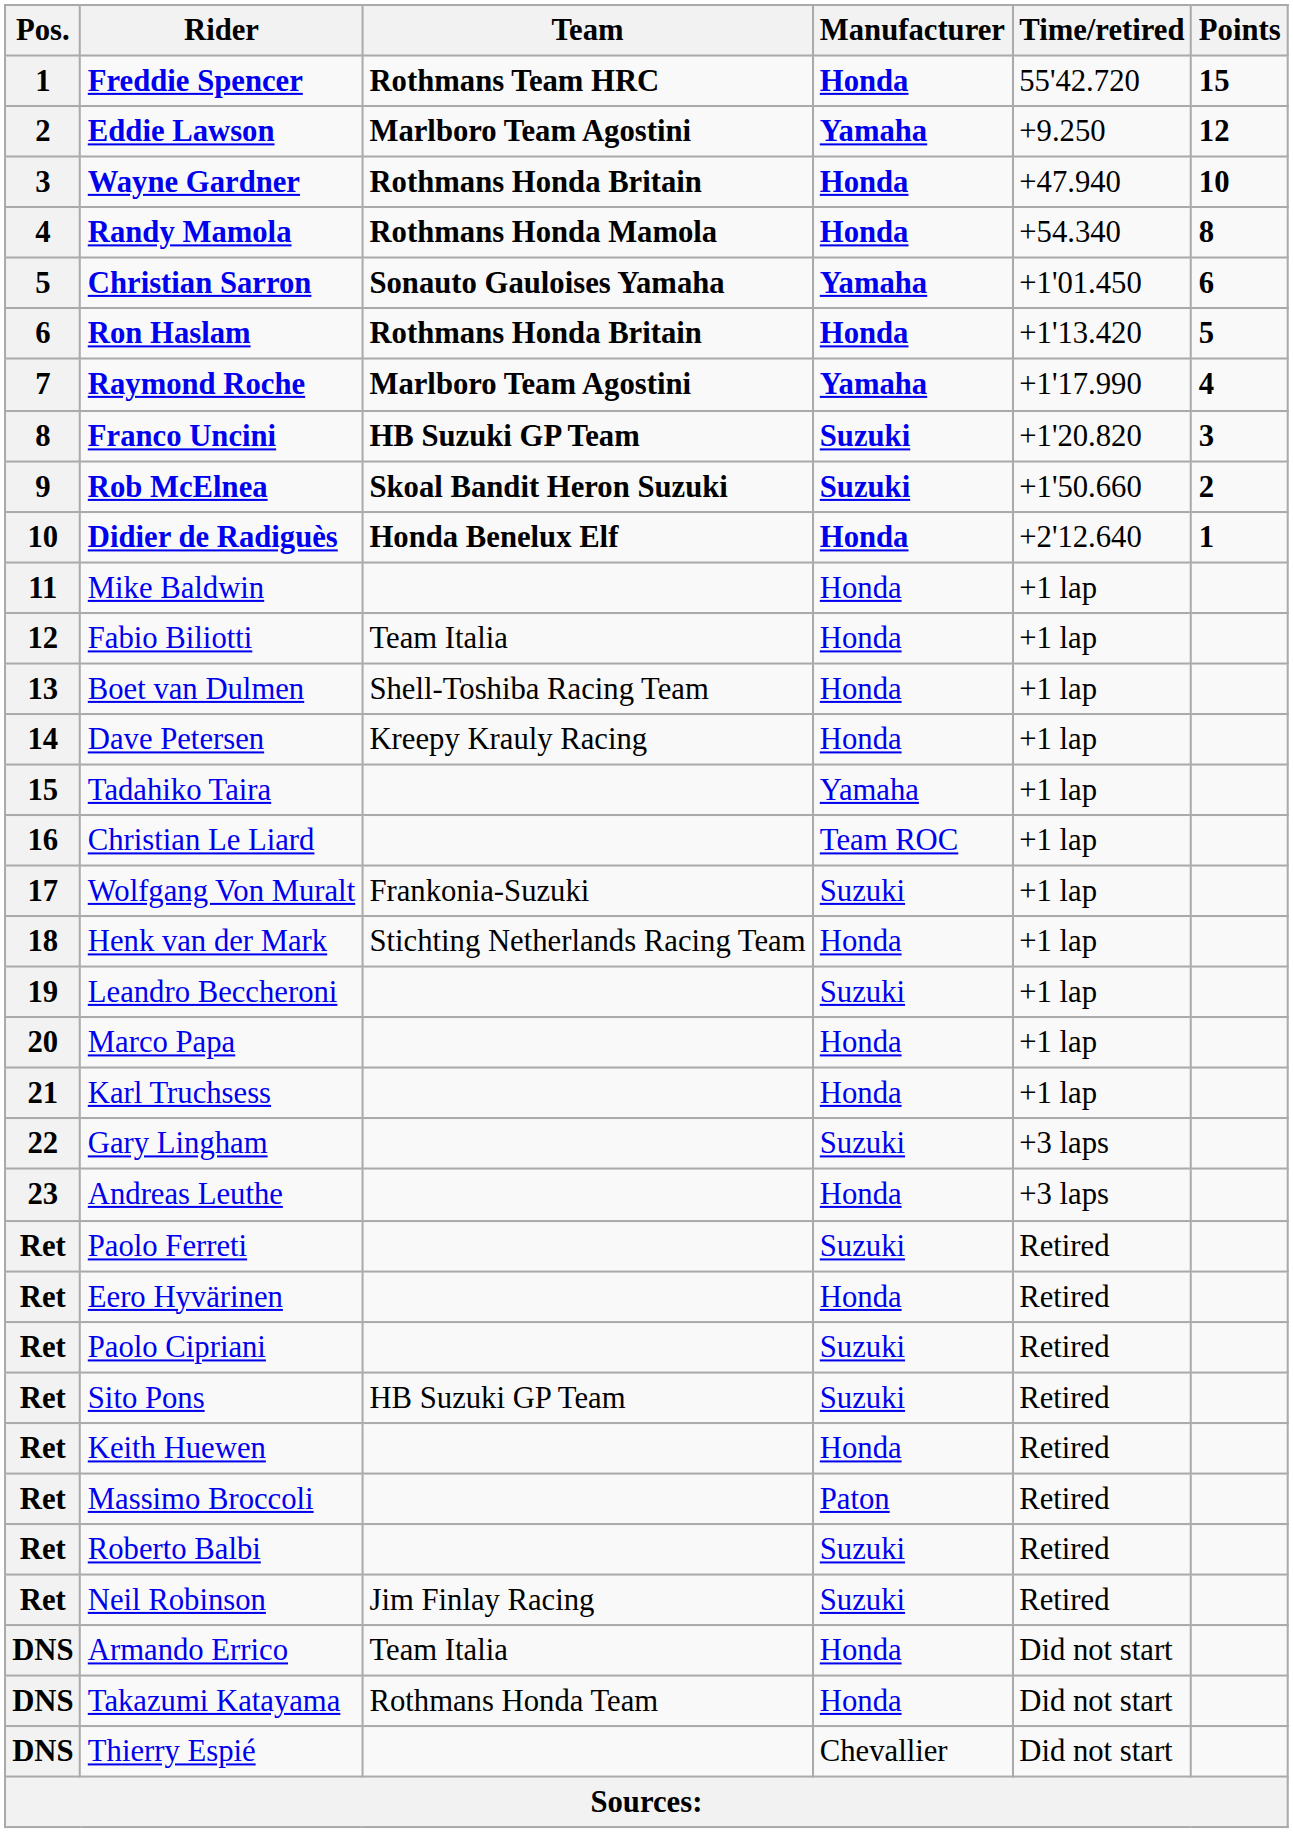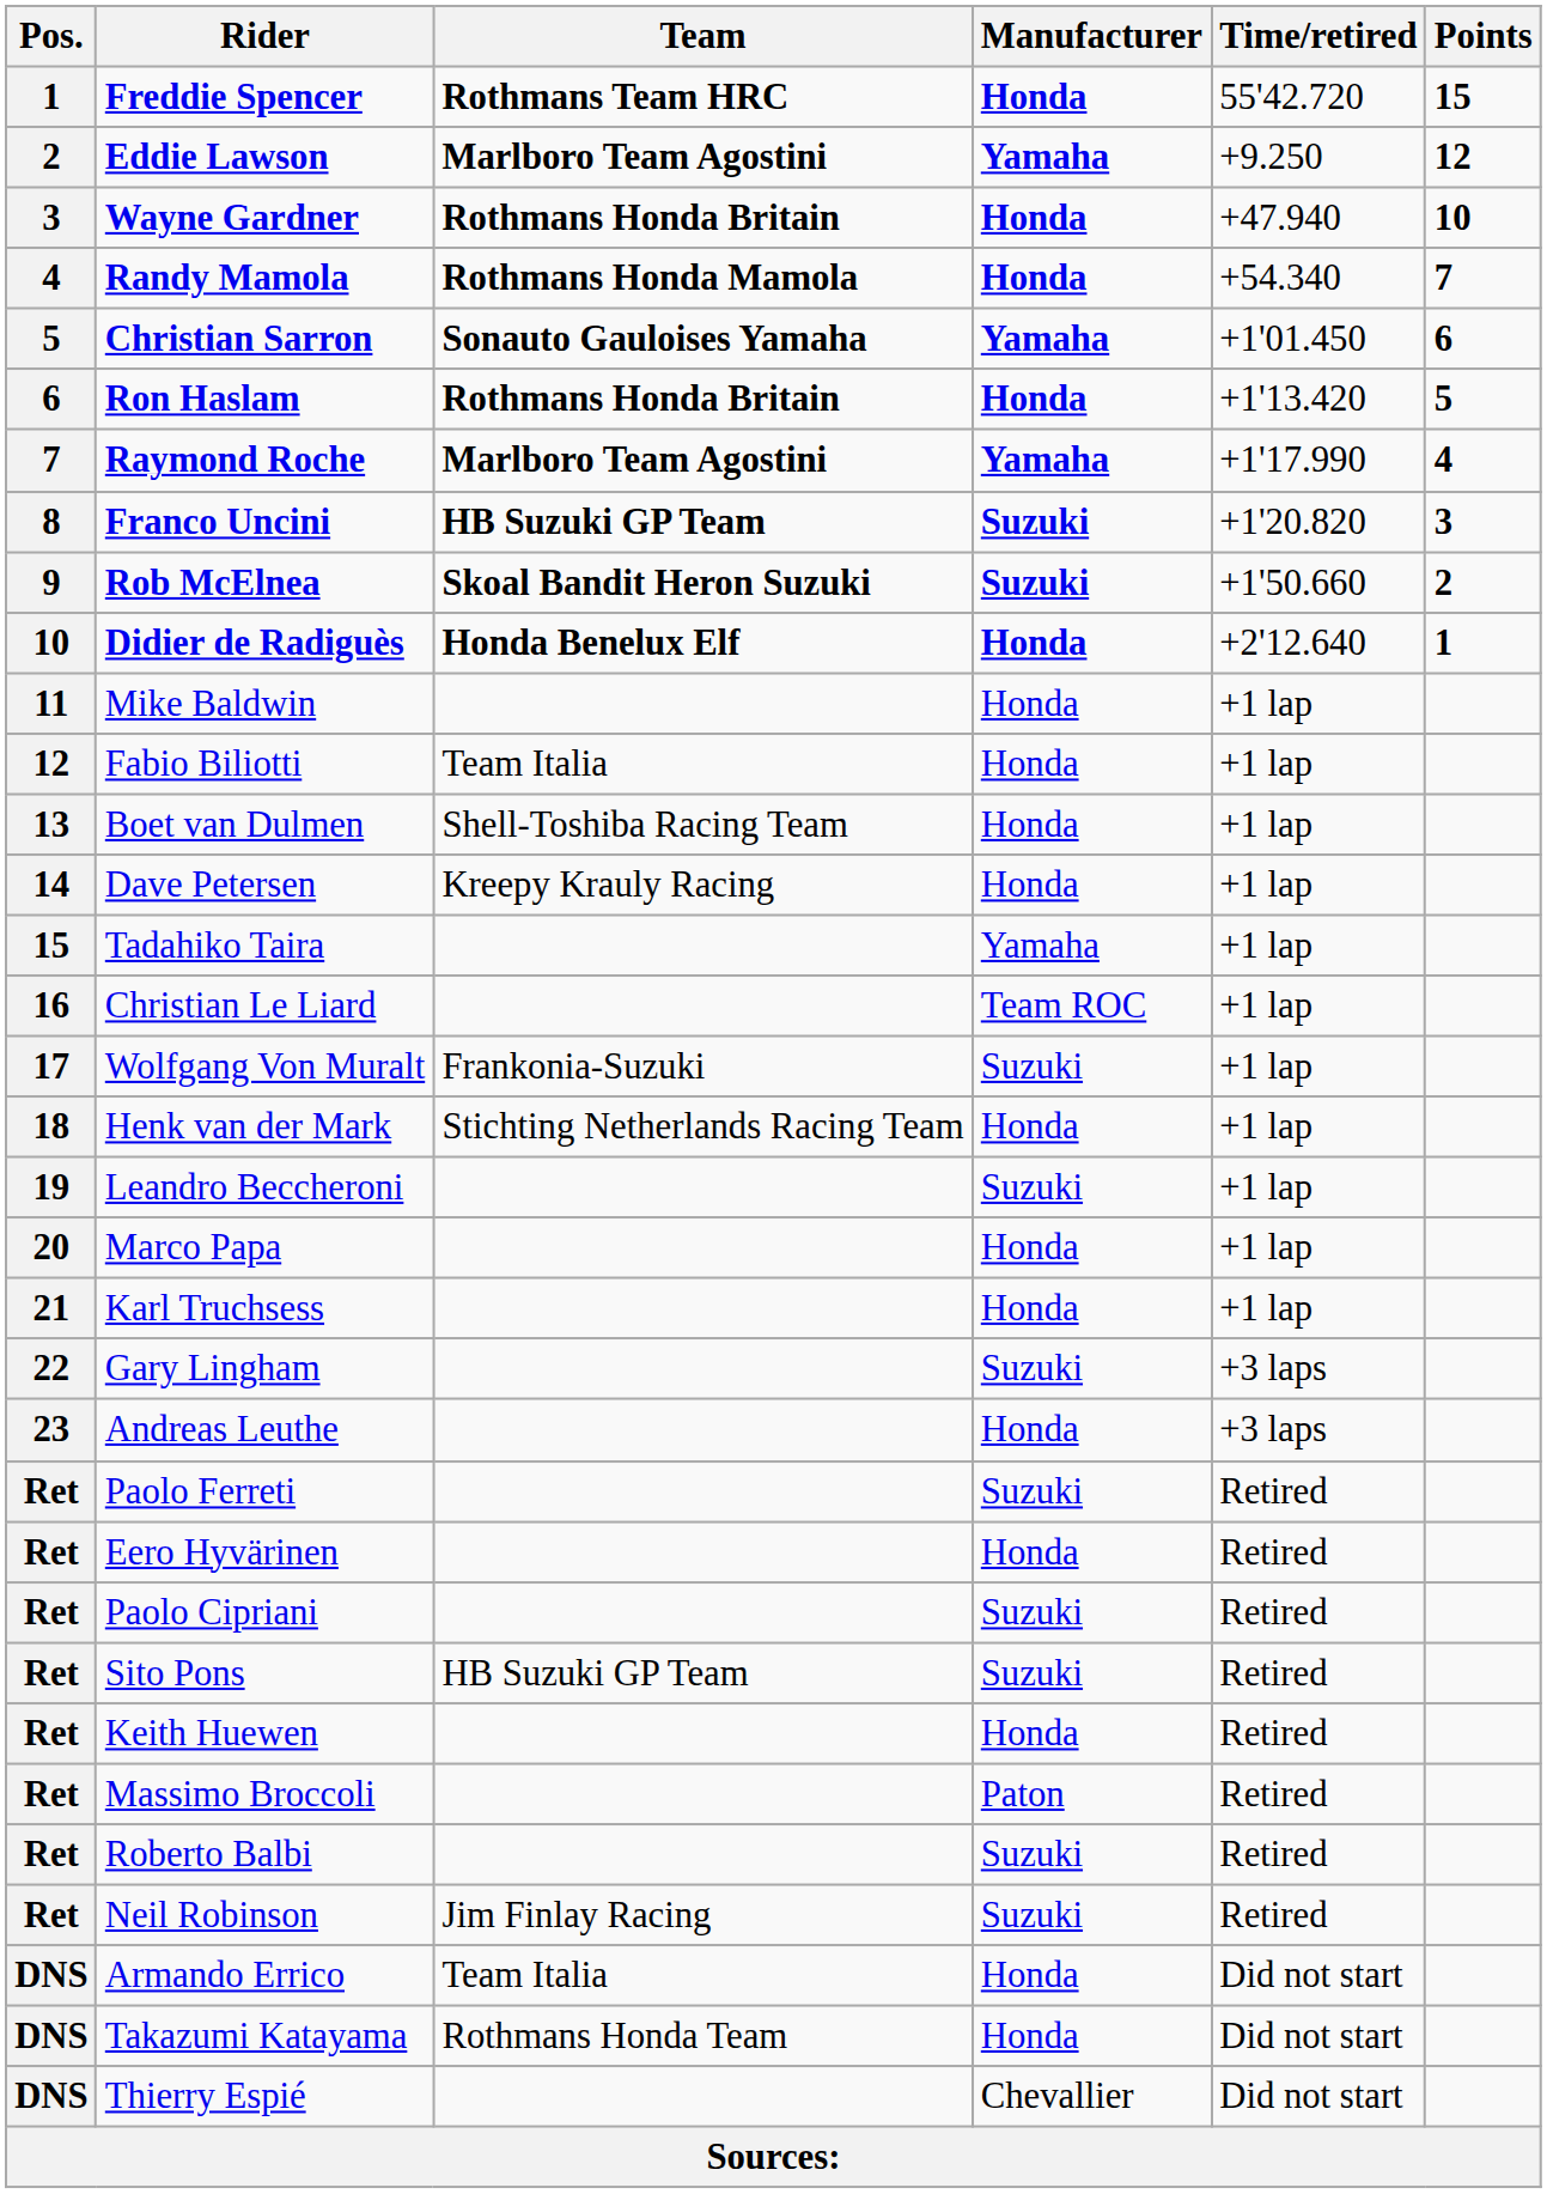 <table class="wikitable" style="font-size: 95%;">
 <tr>
 <th>Pos.</th>
 <th>Rider</th>
 <th>Team</th>
 <th>Manufacturer</th>
 <th>Time/retired</th>
 <th>Points</th>
 </tr>
 <tr>
 <th>1</th>
 <td> <strong><a href='#'>Freddie Spencer</a></strong></td>
 <td><strong>Rothmans Team HRC</strong></td>
 <td><strong><a href='#'>Honda</a></strong></td>
 <td>55'42.720</td>
 <td><strong>15</strong></td>
 </tr>
 <tr>
 <th>2</th>
 <td> <strong><a href='#'>Eddie Lawson</a></strong></td>
 <td><strong>Marlboro Team Agostini</strong></td>
 <td><strong><a href='#'>Yamaha</a></strong></td>
 <td>+9.250</td>
 <td><strong>12</strong></td>
 </tr>
 <tr>
 <th>3</th>
 <td> <strong><a href='#'>Wayne Gardner</a></strong></td>
 <td><strong>Rothmans Honda Britain</strong></td>
 <td><strong><a href='#'>Honda</a></strong></td>
 <td>+47.940</td>
 <td><strong>10</strong></td>
 </tr>
 <tr>
 <th>4</th>
 <td> <strong><a href='#'>Randy Mamola</a></strong></td>
 <td><strong>Rothmans Honda Mamola</strong></td>
 <td><strong><a href='#'>Honda</a></strong></td>
 <td>+54.340</td>
-<td><strong>8</strong></td>
+<td><strong>7</strong></td>
 </tr>
 <tr>
 <th>5</th>
 <td> <strong><a href='#'>Christian Sarron</a></strong></td>
 <td><strong>Sonauto Gauloises Yamaha</strong></td>
 <td><strong><a href='#'>Yamaha</a></strong></td>
 <td>+1'01.450</td>
 <td><strong>6</strong></td>
 </tr>
 <tr>
 <th>6</th>
 <td> <strong><a href='#'>Ron Haslam</a></strong></td>
 <td><strong>Rothmans Honda Britain</strong></td>
 <td><strong><a href='#'>Honda</a></strong></td>
 <td>+1'13.420</td>
 <td><strong>5</strong></td>
 </tr>
 <tr>
 <th>7</th>
 <td> <strong><a href='#'>Raymond Roche</a></strong></td>
 <td><strong>Marlboro Team Agostini</strong></td>
 <td><strong><a href='#'>Yamaha</a></strong></td>
 <td>+1'17.990</td>
 <td><strong>4</strong></td>
 </tr>
 <tr>
 <th>8</th>
 <td> <strong><a href='#'>Franco Uncini</a></strong></td>
 <td><strong>HB Suzuki GP Team</strong></td>
 <td><strong><a href='#'>Suzuki</a></strong></td>
 <td>+1'20.820</td>
 <td><strong>3</strong></td>
 </tr>
 <tr>
 <th>9</th>
 <td> <strong><a href='#'>Rob McElnea</a></strong></td>
 <td><strong>Skoal Bandit Heron Suzuki</strong></td>
 <td><strong><a href='#'>Suzuki</a></strong></td>
 <td>+1'50.660</td>
 <td><strong>2</strong></td>
 </tr>
 <tr>
 <th>10</th>
 <td> <strong><a href='#'>Didier de Radiguès</a></strong></td>
 <td><strong>Honda Benelux Elf</strong></td>
 <td><strong><a href='#'>Honda</a></strong></td>
 <td>+2'12.640</td>
 <td><strong>1</strong></td>
 </tr>
 <tr>
 <th>11</th>
 <td> <a href='#'>Mike Baldwin</a></td>
 <td></td>
 <td><a href='#'>Honda</a></td>
 <td>+1 lap</td>
 <td></td>
 </tr>
 <tr>
 <th>12</th>
 <td> <a href='#'>Fabio Biliotti</a></td>
 <td>Team Italia</td>
 <td><a href='#'>Honda</a></td>
 <td>+1 lap</td>
 <td></td>
 </tr>
 <tr>
 <th>13</th>
 <td> <a href='#'>Boet van Dulmen</a></td>
 <td>Shell-Toshiba Racing Team</td>
 <td><a href='#'>Honda</a></td>
 <td>+1 lap</td>
 <td></td>
 </tr>
 <tr>
 <th>14</th>
 <td> <a href='#'>Dave Petersen</a></td>
 <td>Kreepy Krauly Racing</td>
 <td><a href='#'>Honda</a></td>
 <td>+1 lap</td>
 <td></td>
 </tr>
 <tr>
 <th>15</th>
 <td> <a href='#'>Tadahiko Taira</a></td>
 <td></td>
 <td><a href='#'>Yamaha</a></td>
 <td>+1 lap</td>
 <td></td>
 </tr>
 <tr>
 <th>16</th>
 <td> <a href='#'>Christian Le Liard</a></td>
 <td></td>
 <td><a href='#'>Team ROC</a></td>
 <td>+1 lap</td>
 <td></td>
 </tr>
 <tr>
 <th>17</th>
 <td> <a href='#'>Wolfgang Von Muralt</a></td>
 <td>Frankonia-Suzuki</td>
 <td><a href='#'>Suzuki</a></td>
 <td>+1 lap</td>
 <td></td>
 </tr>
 <tr>
 <th>18</th>
 <td> <a href='#'>Henk van der Mark</a></td>
 <td>Stichting Netherlands Racing Team</td>
 <td><a href='#'>Honda</a></td>
 <td>+1 lap</td>
 <td></td>
 </tr>
 <tr>
 <th>19</th>
 <td> <a href='#'>Leandro Beccheroni</a></td>
 <td></td>
 <td><a href='#'>Suzuki</a></td>
 <td>+1 lap</td>
 <td></td>
 </tr>
 <tr>
 <th>20</th>
 <td> <a href='#'>Marco Papa</a></td>
 <td></td>
 <td><a href='#'>Honda</a></td>
 <td>+1 lap</td>
 <td></td>
 </tr>
 <tr>
 <th>21</th>
 <td> <a href='#'>Karl Truchsess</a></td>
 <td></td>
 <td><a href='#'>Honda</a></td>
 <td>+1 lap</td>
 <td></td>
 </tr>
 <tr>
 <th>22</th>
 <td> <a href='#'>Gary Lingham</a></td>
 <td></td>
 <td><a href='#'>Suzuki</a></td>
 <td>+3 laps</td>
 <td></td>
 </tr>
 <tr>
 <th>23</th>
 <td> <a href='#'>Andreas Leuthe</a></td>
 <td></td>
 <td><a href='#'>Honda</a></td>
 <td>+3 laps</td>
 <td></td>
 </tr>
 <tr>
 <th>Ret</th>
 <td> <a href='#'>Paolo Ferreti</a></td>
 <td></td>
 <td><a href='#'>Suzuki</a></td>
 <td>Retired</td>
 <td></td>
 </tr>
 <tr>
 <th>Ret</th>
 <td> <a href='#'>Eero Hyvärinen</a></td>
 <td></td>
 <td><a href='#'>Honda</a></td>
 <td>Retired</td>
 <td></td>
 </tr>
 <tr>
 <th>Ret</th>
 <td> <a href='#'>Paolo Cipriani</a></td>
 <td></td>
 <td><a href='#'>Suzuki</a></td>
 <td>Retired</td>
 <td></td>
 </tr>
 <tr>
 <th>Ret</th>
 <td> <a href='#'>Sito Pons</a></td>
 <td>HB Suzuki GP Team</td>
 <td><a href='#'>Suzuki</a></td>
 <td>Retired</td>
 <td></td>
 </tr>
 <tr>
 <th>Ret</th>
 <td> <a href='#'>Keith Huewen</a></td>
 <td></td>
 <td><a href='#'>Honda</a></td>
 <td>Retired</td>
 <td></td>
 </tr>
 <tr>
 <th>Ret</th>
 <td> <a href='#'>Massimo Broccoli</a></td>
 <td></td>
 <td><a href='#'>Paton</a></td>
 <td>Retired</td>
 <td></td>
 </tr>
 <tr>
 <th>Ret</th>
 <td> <a href='#'>Roberto Balbi</a></td>
 <td></td>
 <td><a href='#'>Suzuki</a></td>
 <td>Retired</td>
 <td></td>
 </tr>
 <tr>
 <th>Ret</th>
 <td> <a href='#'>Neil Robinson</a></td>
 <td>Jim Finlay Racing</td>
 <td><a href='#'>Suzuki</a></td>
 <td>Retired</td>
 <td></td>
 </tr>
 <tr>
 <th>DNS</th>
 <td> <a href='#'>Armando Errico</a></td>
 <td>Team Italia</td>
 <td><a href='#'>Honda</a></td>
 <td>Did not start</td>
 <td></td>
 </tr>
 <tr>
 <th>DNS</th>
 <td> <a href='#'>Takazumi Katayama</a></td>
 <td>Rothmans Honda Team</td>
 <td><a href='#'>Honda</a></td>
 <td>Did not start</td>
 <td></td>
 </tr>
 <tr>
 <th>DNS</th>
 <td> <a href='#'>Thierry Espié</a></td>
 <td></td>
 <td>Chevallier</td>
 <td>Did not start</td>
 <td></td>
 </tr>
 <tr>
 <th colspan=8>Sources: </th>
 </tr>
 </table>
